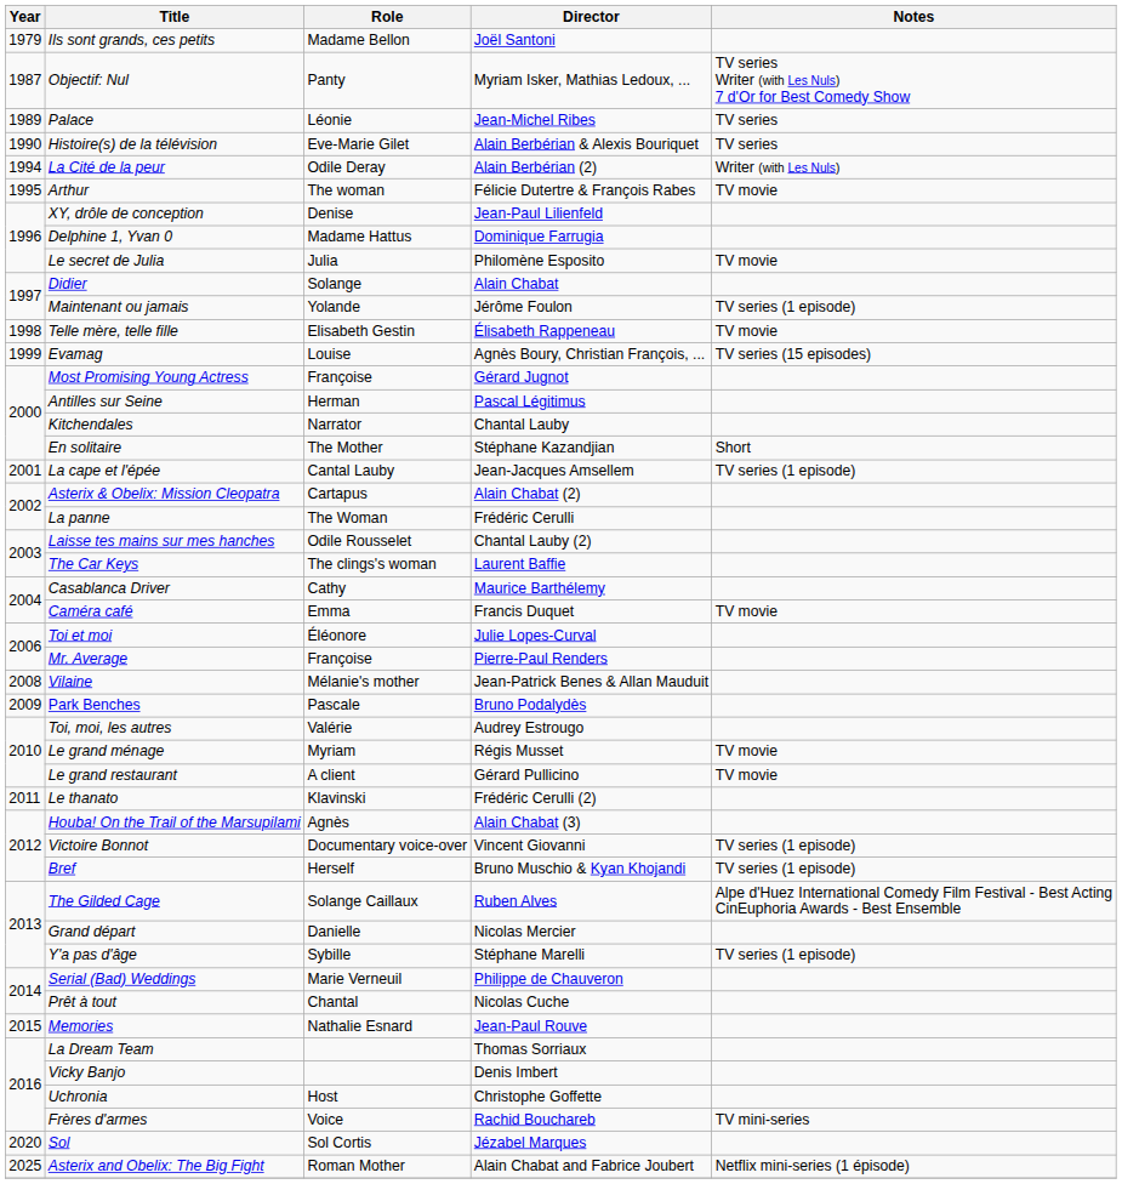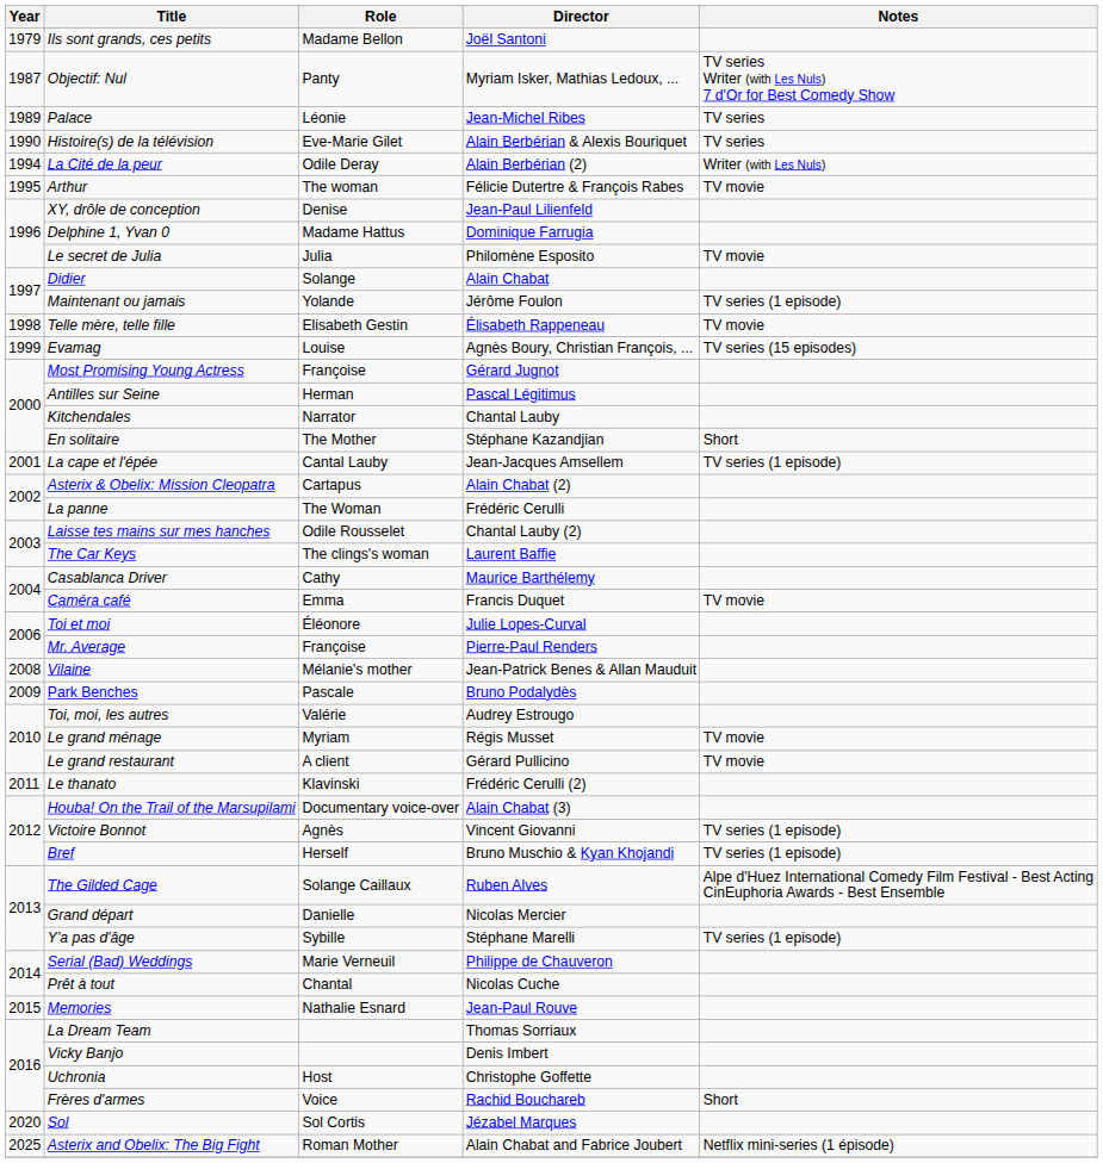 <table class="wikitable sortable">
 <tr>
 <th>Year</th>
 <th>Title</th>
 <th>Role</th>
 <th>Director</th>
 <th class="unsortable">Notes</th>
 </tr>
 <tr>
 <td>1979</td>
 <td><em>Ils sont grands, ces petits</em></td>
 <td>Madame Bellon</td>
 <td><a href='#'>Joël Santoni</a></td>
 <td></td>
 </tr>
 <tr>
 <td>1987</td>
 <td><em>Objectif: Nul</em></td>
 <td>Panty</td>
 <td>Myriam Isker, Mathias Ledoux, ...</td>
 <td>TV series<br>Writer <small>(with <a href='#'>Les Nuls</a>)</small><br><a href='#'>7 d'Or for Best Comedy Show</a></td>
 </tr>
 <tr>
 <td>1989</td>
 <td><em>Palace</em></td>
 <td>Léonie</td>
 <td><a href='#'>Jean-Michel Ribes</a></td>
 <td>TV series</td>
 </tr>
 <tr>
 <td>1990</td>
 <td><em>Histoire(s) de la télévision</em></td>
 <td>Eve-Marie Gilet</td>
 <td><a href='#'>Alain Berbérian</a> & Alexis Bouriquet</td>
 <td>TV series</td>
 </tr>
 <tr>
 <td>1994</td>
 <td><em><a href='#'>La Cité de la peur</a></em></td>
 <td>Odile Deray</td>
 <td><a href='#'>Alain Berbérian</a> (2)</td>
 <td>Writer <small>(with <a href='#'>Les Nuls</a>)</small></td>
 </tr>
 <tr>
 <td>1995</td>
 <td><em>Arthur</em></td>
 <td>The woman</td>
 <td>Félicie Dutertre & François Rabes</td>
 <td>TV movie</td>
 </tr>
 <tr>
 <td rowspan=3>1996</td>
 <td><em>XY, drôle de conception</em></td>
 <td>Denise</td>
 <td><a href='#'>Jean-Paul Lilienfeld</a></td>
 <td></td>
 </tr>
 <tr>
 <td><em>Delphine 1, Yvan 0</em></td>
 <td>Madame Hattus</td>
 <td><a href='#'>Dominique Farrugia</a></td>
 <td></td>
 </tr>
 <tr>
 <td><em>Le secret de Julia</em></td>
 <td>Julia</td>
 <td>Philomène Esposito</td>
 <td>TV movie</td>
 </tr>
 <tr>
 <td rowspan=2>1997</td>
 <td><em><a href='#'>Didier</a></em></td>
 <td>Solange</td>
 <td><a href='#'>Alain Chabat</a></td>
 <td></td>
 </tr>
 <tr>
 <td><em>Maintenant ou jamais</em></td>
 <td>Yolande</td>
 <td>Jérôme Foulon</td>
 <td>TV series (1 episode)</td>
 </tr>
 <tr>
 <td>1998</td>
 <td><em>Telle mère, telle fille</em></td>
 <td>Elisabeth Gestin</td>
 <td><a href='#'>Élisabeth Rappeneau</a></td>
 <td>TV movie</td>
 </tr>
 <tr>
 <td>1999</td>
 <td><em>Evamag</em></td>
 <td>Louise</td>
 <td>Agnès Boury, Christian François, ...</td>
 <td>TV series (15 episodes)</td>
 </tr>
 <tr>
 <td rowspan=4>2000</td>
 <td><em><a href='#'>Most Promising Young Actress</a></em></td>
 <td>Françoise</td>
 <td><a href='#'>Gérard Jugnot</a></td>
 <td></td>
 </tr>
 <tr>
 <td><em>Antilles sur Seine</em></td>
 <td>Herman</td>
 <td><a href='#'>Pascal Légitimus</a></td>
 <td></td>
 </tr>
 <tr>
 <td><em>Kitchendales</em></td>
 <td>Narrator</td>
 <td>Chantal Lauby</td>
 <td></td>
 </tr>
 <tr>
 <td><em>En solitaire</em></td>
 <td>The Mother</td>
 <td>Stéphane Kazandjian</td>
 <td>Short</td>
 </tr>
 <tr>
 <td>2001</td>
 <td><em>La cape et l'épée</em></td>
 <td>Cantal Lauby</td>
 <td>Jean-Jacques Amsellem</td>
 <td>TV series (1 episode)</td>
 </tr>
 <tr>
 <td rowspan=2>2002</td>
 <td><em><a href='#'>Asterix & Obelix: Mission Cleopatra</a></em></td>
 <td>Cartapus</td>
 <td><a href='#'>Alain Chabat</a> (2)</td>
 <td></td>
 </tr>
 <tr>
 <td><em>La panne</em></td>
 <td>The Woman</td>
 <td>Frédéric Cerulli</td>
 <td></td>
 </tr>
 <tr>
 <td rowspan=2>2003</td>
 <td><em><a href='#'>Laisse tes mains sur mes hanches</a></em></td>
 <td>Odile Rousselet</td>
 <td>Chantal Lauby (2)</td>
 <td></td>
 </tr>
 <tr>
 <td><em><a href='#'>The Car Keys</a></em></td>
 <td>The clings's woman</td>
 <td><a href='#'>Laurent Baffie</a></td>
 <td></td>
 </tr>
 <tr>
 <td rowspan=2>2004</td>
 <td><em>Casablanca Driver</em></td>
 <td>Cathy</td>
 <td><a href='#'>Maurice Barthélemy</a></td>
 <td></td>
 </tr>
 <tr>
 <td><em><a href='#'>Caméra café</a></em></td>
 <td>Emma</td>
 <td>Francis Duquet</td>
 <td>TV movie</td>
 </tr>
 <tr>
 <td rowspan=2>2006</td>
 <td><em><a href='#'>Toi et moi</a></em></td>
 <td>Éléonore</td>
 <td><a href='#'>Julie Lopes-Curval</a></td>
 <td></td>
 </tr>
 <tr>
 <td><em><a href='#'>Mr. Average</a></em></td>
 <td>Françoise</td>
 <td><a href='#'>Pierre-Paul Renders</a></td>
 <td></td>
 </tr>
 <tr>
 <td>2008</td>
 <td><em><a href='#'>Vilaine</a></em></td>
 <td>Mélanie's mother</td>
 <td>Jean-Patrick Benes & Allan Mauduit</td>
 <td></td>
 </tr>
 <tr>
 <td>2009</td>
 <td><a href='#'>Park Benches</a></td>
 <td>Pascale</td>
 <td><a href='#'>Bruno Podalydès</a></td>
 <td></td>
 </tr>
 <tr>
 <td rowspan=3>2010</td>
 <td><em>Toi, moi, les autres</em></td>
 <td>Valérie</td>
 <td>Audrey Estrougo</td>
 <td></td>
 </tr>
 <tr>
 <td><em>Le grand ménage</em></td>
 <td>Myriam</td>
 <td>Régis Musset</td>
 <td>TV movie</td>
 </tr>
 <tr>
 <td><em>Le grand restaurant</em></td>
 <td>A client</td>
 <td>Gérard Pullicino</td>
 <td>TV movie</td>
 </tr>
 <tr>
 <td>2011</td>
 <td><em>Le thanato</em></td>
 <td>Klavinski</td>
 <td>Frédéric Cerulli (2)</td>
 <td></td>
 </tr>
 <tr>
 <td rowspan=3>2012</td>
 <td><em><a href='#'>Houba! On the Trail of the Marsupilami</a></em></td>
-<td>Agnès</td>
+<td>Documentary voice-over</td>
 <td><a href='#'>Alain Chabat</a> (3)</td>
 <td></td>
 </tr>
 <tr>
 <td><em>Victoire Bonnot</em></td>
-<td>Documentary voice-over</td>
+<td>Agnès</td>
 <td>Vincent Giovanni</td>
 <td>TV series (1 episode)</td>
 </tr>
 <tr>
 <td><em><a href='#'>Bref</a></em></td>
 <td>Herself</td>
 <td>Bruno Muschio & <a href='#'>Kyan Khojandi</a></td>
 <td>TV series (1 episode)</td>
 </tr>
 <tr>
 <td rowspan=3>2013</td>
 <td><em><a href='#'>The Gilded Cage</a></em></td>
 <td>Solange Caillaux</td>
 <td><a href='#'>Ruben Alves</a></td>
 <td>Alpe d'Huez International Comedy Film Festival - Best Acting<br>CinEuphoria Awards - Best Ensemble</td>
 </tr>
 <tr>
 <td><em>Grand départ</em></td>
 <td>Danielle</td>
 <td>Nicolas Mercier</td>
 <td></td>
 </tr>
 <tr>
 <td><em>Y'a pas d'âge</em></td>
 <td>Sybille</td>
 <td>Stéphane Marelli</td>
 <td>TV series (1 episode)</td>
 </tr>
 <tr>
 <td rowspan=2>2014</td>
 <td><em><a href='#'>Serial (Bad) Weddings</a></em></td>
 <td>Marie Verneuil</td>
 <td><a href='#'>Philippe de Chauveron</a></td>
 <td></td>
 </tr>
 <tr>
 <td><em>Prêt à tout</em></td>
 <td>Chantal</td>
 <td>Nicolas Cuche</td>
 <td></td>
 </tr>
 <tr>
 <td rowspan=1>2015</td>
 <td><em><a href='#'>Memories</a></em></td>
 <td>Nathalie Esnard</td>
 <td><a href='#'>Jean-Paul Rouve</a></td>
 <td></td>
 </tr>
 <tr>
 <td rowspan=4>2016</td>
 <td><em>La Dream Team</em></td>
 <td></td>
 <td>Thomas Sorriaux</td>
 <td></td>
 </tr>
 <tr>
 <td><em>Vicky Banjo</em></td>
 <td></td>
 <td>Denis Imbert</td>
 <td></td>
 </tr>
 <tr>
 <td><em>Uchronia</em></td>
 <td>Host</td>
 <td>Christophe Goffette</td>
 <td></td>
 </tr>
 <tr>
 <td><em>Frères d'armes</em></td>
 <td>Voice</td>
 <td><a href='#'>Rachid Bouchareb</a></td>
-<td>TV mini-series</td>
+<td>Short</td>
 </tr>
 <tr>
 <td rowspan=1>2020</td>
 <td><em><a href='#'>Sol</a></em></td>
 <td>Sol Cortis</td>
 <td><a href='#'>Jézabel Marques</a></td>
 <td></td>
 </tr>
 <tr>
 <td>2025</td>
 <td><em><a href='#'>Asterix and Obelix: The Big Fight</a></em></td>
 <td>Roman Mother</td>
 <td>Alain Chabat and Fabrice Joubert</td>
 <td>Netflix mini-series (1 épisode)</td>
 </tr>
 <tr>
 </tr>
 </table>
